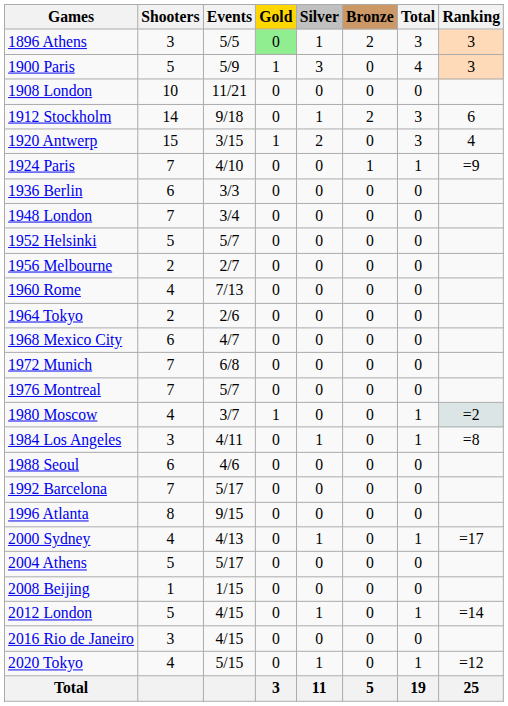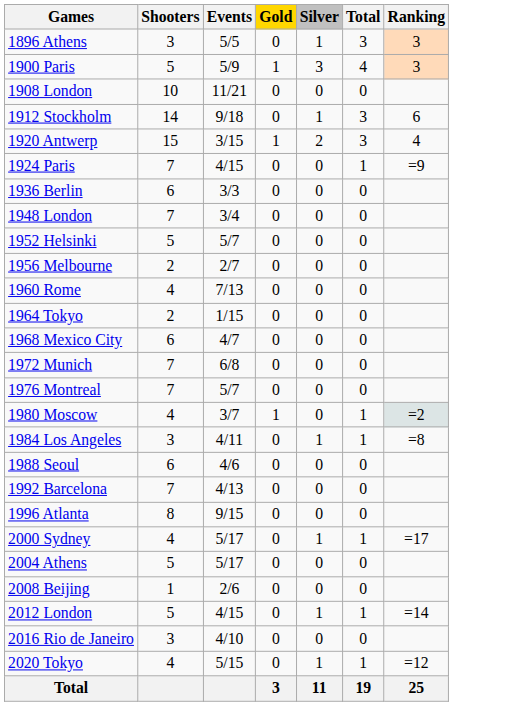 <table class="wikitable sortable" style="text-align:center">
 <tr>
 <th>Games</th>
 <th>Shooters</th>
 <th>Events</th>
 <th style="background-color:gold;">Gold</th>
 <th style="background-color:silver;">Silver</th>
-<th style="background-color:#c96;">Bronze</th>
 <th>Total</th>
 <th>Ranking</th>
 </tr>
 <tr>
 <td align=left><a href='#'>1896 Athens</a></td>
 <td>3</td>
 <td>5/5</td>
-<td style="background: lightgreen;">0</td>
+<td>0</td>
 <td>1</td>
-<td>2</td>
 <td>3</td>
 <td bgcolor=ffdab9>3</td>
 </tr>
 <tr>
 <td align=left><a href='#'>1900 Paris</a></td>
 <td>5</td>
 <td>5/9</td>
 <td>1</td>
 <td>3</td>
-<td>0</td>
 <td>4</td>
 <td bgcolor=ffdab9>3</td>
 </tr>
 <tr>
 <td align=left><a href='#'>1908 London</a></td>
 <td>10</td>
 <td>11/21</td>
-<td>0</td>
 <td>0</td>
 <td>0</td>
 <td>0</td>
 <td></td>
 </tr>
 <tr>
 <td align=left><a href='#'>1912 Stockholm</a></td>
 <td>14</td>
 <td>9/18</td>
 <td>0</td>
 <td>1</td>
-<td>2</td>
 <td>3</td>
 <td>6</td>
 </tr>
 <tr>
 <td align=left><a href='#'>1920 Antwerp</a></td>
 <td>15</td>
 <td>3/15</td>
 <td>1</td>
 <td>2</td>
-<td>0</td>
 <td>3</td>
 <td>4</td>
 </tr>
 <tr>
 <td align=left><a href='#'>1924 Paris</a></td>
 <td>7</td>
-<td>4/10</td>
+<td>4/15</td>
 <td>0</td>
 <td>0</td>
-<td>1</td>
 <td>1</td>
 <td>=9</td>
 </tr>
 <tr>
 <td align=left><a href='#'>1936 Berlin</a></td>
 <td>6</td>
 <td>3/3</td>
-<td>0</td>
 <td>0</td>
 <td>0</td>
 <td>0</td>
 <td></td>
 </tr>
 <tr>
 <td align=left><a href='#'>1948 London</a></td>
 <td>7</td>
 <td>3/4</td>
 <td>0</td>
 <td>0</td>
 <td>0</td>
-<td>0</td>
 <td></td>
 </tr>
 <tr>
 <td align=left><a href='#'>1952 Helsinki</a></td>
 <td>5</td>
 <td>5/7</td>
-<td>0</td>
 <td>0</td>
 <td>0</td>
 <td>0</td>
 <td></td>
 </tr>
 <tr>
 <td align=left><a href='#'>1956 Melbourne</a></td>
 <td>2</td>
 <td>2/7</td>
 <td>0</td>
 <td>0</td>
 <td>0</td>
-<td>0</td>
 <td></td>
 </tr>
 <tr>
 <td align=left><a href='#'>1960 Rome</a></td>
 <td>4</td>
 <td>7/13</td>
 <td>0</td>
 <td>0</td>
 <td>0</td>
-<td>0</td>
 <td></td>
 </tr>
 <tr>
 <td align=left><a href='#'>1964 Tokyo</a></td>
 <td>2</td>
-<td>2/6</td>
-<td>0</td>
+<td>1/15</td>
 <td>0</td>
 <td>0</td>
 <td>0</td>
 <td></td>
 </tr>
 <tr>
 <td align=left><a href='#'>1968 Mexico City</a></td>
 <td>6</td>
 <td>4/7</td>
 <td>0</td>
 <td>0</td>
 <td>0</td>
-<td>0</td>
 <td></td>
 </tr>
 <tr>
 <td align=left><a href='#'>1972 Munich</a></td>
 <td>7</td>
 <td>6/8</td>
-<td>0</td>
 <td>0</td>
 <td>0</td>
 <td>0</td>
 <td></td>
 </tr>
 <tr>
 <td align=left><a href='#'>1976 Montreal</a></td>
 <td>7</td>
 <td>5/7</td>
 <td>0</td>
 <td>0</td>
 <td>0</td>
-<td>0</td>
 <td></td>
 </tr>
 <tr>
 <td align=left><a href='#'>1980 Moscow</a></td>
 <td>4</td>
 <td>3/7</td>
 <td>1</td>
-<td>0</td>
 <td>0</td>
 <td>1</td>
 <td bgcolor=dce5e5>=2</td>
 </tr>
 <tr>
 <td align=left><a href='#'>1984 Los Angeles</a></td>
 <td>3</td>
 <td>4/11</td>
 <td>0</td>
 <td>1</td>
-<td>0</td>
 <td>1</td>
 <td>=8</td>
 </tr>
 <tr>
 <td align=left><a href='#'>1988 Seoul</a></td>
 <td>6</td>
 <td>4/6</td>
 <td>0</td>
 <td>0</td>
 <td>0</td>
-<td>0</td>
 <td></td>
 </tr>
 <tr>
 <td align=left><a href='#'>1992 Barcelona</a></td>
 <td>7</td>
-<td>5/17</td>
-<td>0</td>
+<td>4/13</td>
 <td>0</td>
 <td>0</td>
 <td>0</td>
 <td></td>
 </tr>
 <tr>
 <td align=left><a href='#'>1996 Atlanta</a></td>
 <td>8</td>
 <td>9/15</td>
 <td>0</td>
 <td>0</td>
 <td>0</td>
-<td>0</td>
 <td></td>
 </tr>
 <tr>
 <td align=left><a href='#'>2000 Sydney</a></td>
 <td>4</td>
-<td>4/13</td>
+<td>5/17</td>
 <td>0</td>
 <td>1</td>
-<td>0</td>
 <td>1</td>
 <td>=17</td>
 </tr>
 <tr>
 <td align=left><a href='#'>2004 Athens</a></td>
 <td>5</td>
 <td>5/17</td>
 <td>0</td>
 <td>0</td>
 <td>0</td>
-<td>0</td>
 <td></td>
 </tr>
 <tr>
 <td align=left><a href='#'>2008 Beijing</a></td>
 <td>1</td>
-<td>1/15</td>
-<td>0</td>
+<td>2/6</td>
 <td>0</td>
 <td>0</td>
 <td>0</td>
 <td></td>
 </tr>
 <tr>
 <td align=left><a href='#'>2012 London</a></td>
 <td>5</td>
 <td>4/15</td>
 <td>0</td>
 <td>1</td>
-<td>0</td>
 <td>1</td>
 <td>=14</td>
 </tr>
 <tr>
 <td align=left><a href='#'>2016 Rio de Janeiro</a></td>
 <td>3</td>
-<td>4/15</td>
-<td>0</td>
+<td>4/10</td>
 <td>0</td>
 <td>0</td>
 <td>0</td>
 <td></td>
 </tr>
 <tr>
 <td align=left><a href='#'>2020 Tokyo</a></td>
 <td>4</td>
 <td>5/15</td>
 <td>0</td>
 <td>1</td>
-<td>0</td>
 <td>1</td>
 <td>=12</td>
 </tr>
 <tr>
 <th>Total</th>
 <th></th>
 <th></th>
 <th>3</th>
 <th>11</th>
-<th>5</th>
 <th>19</th>
 <th>25</th>
 </tr>
 </table>
